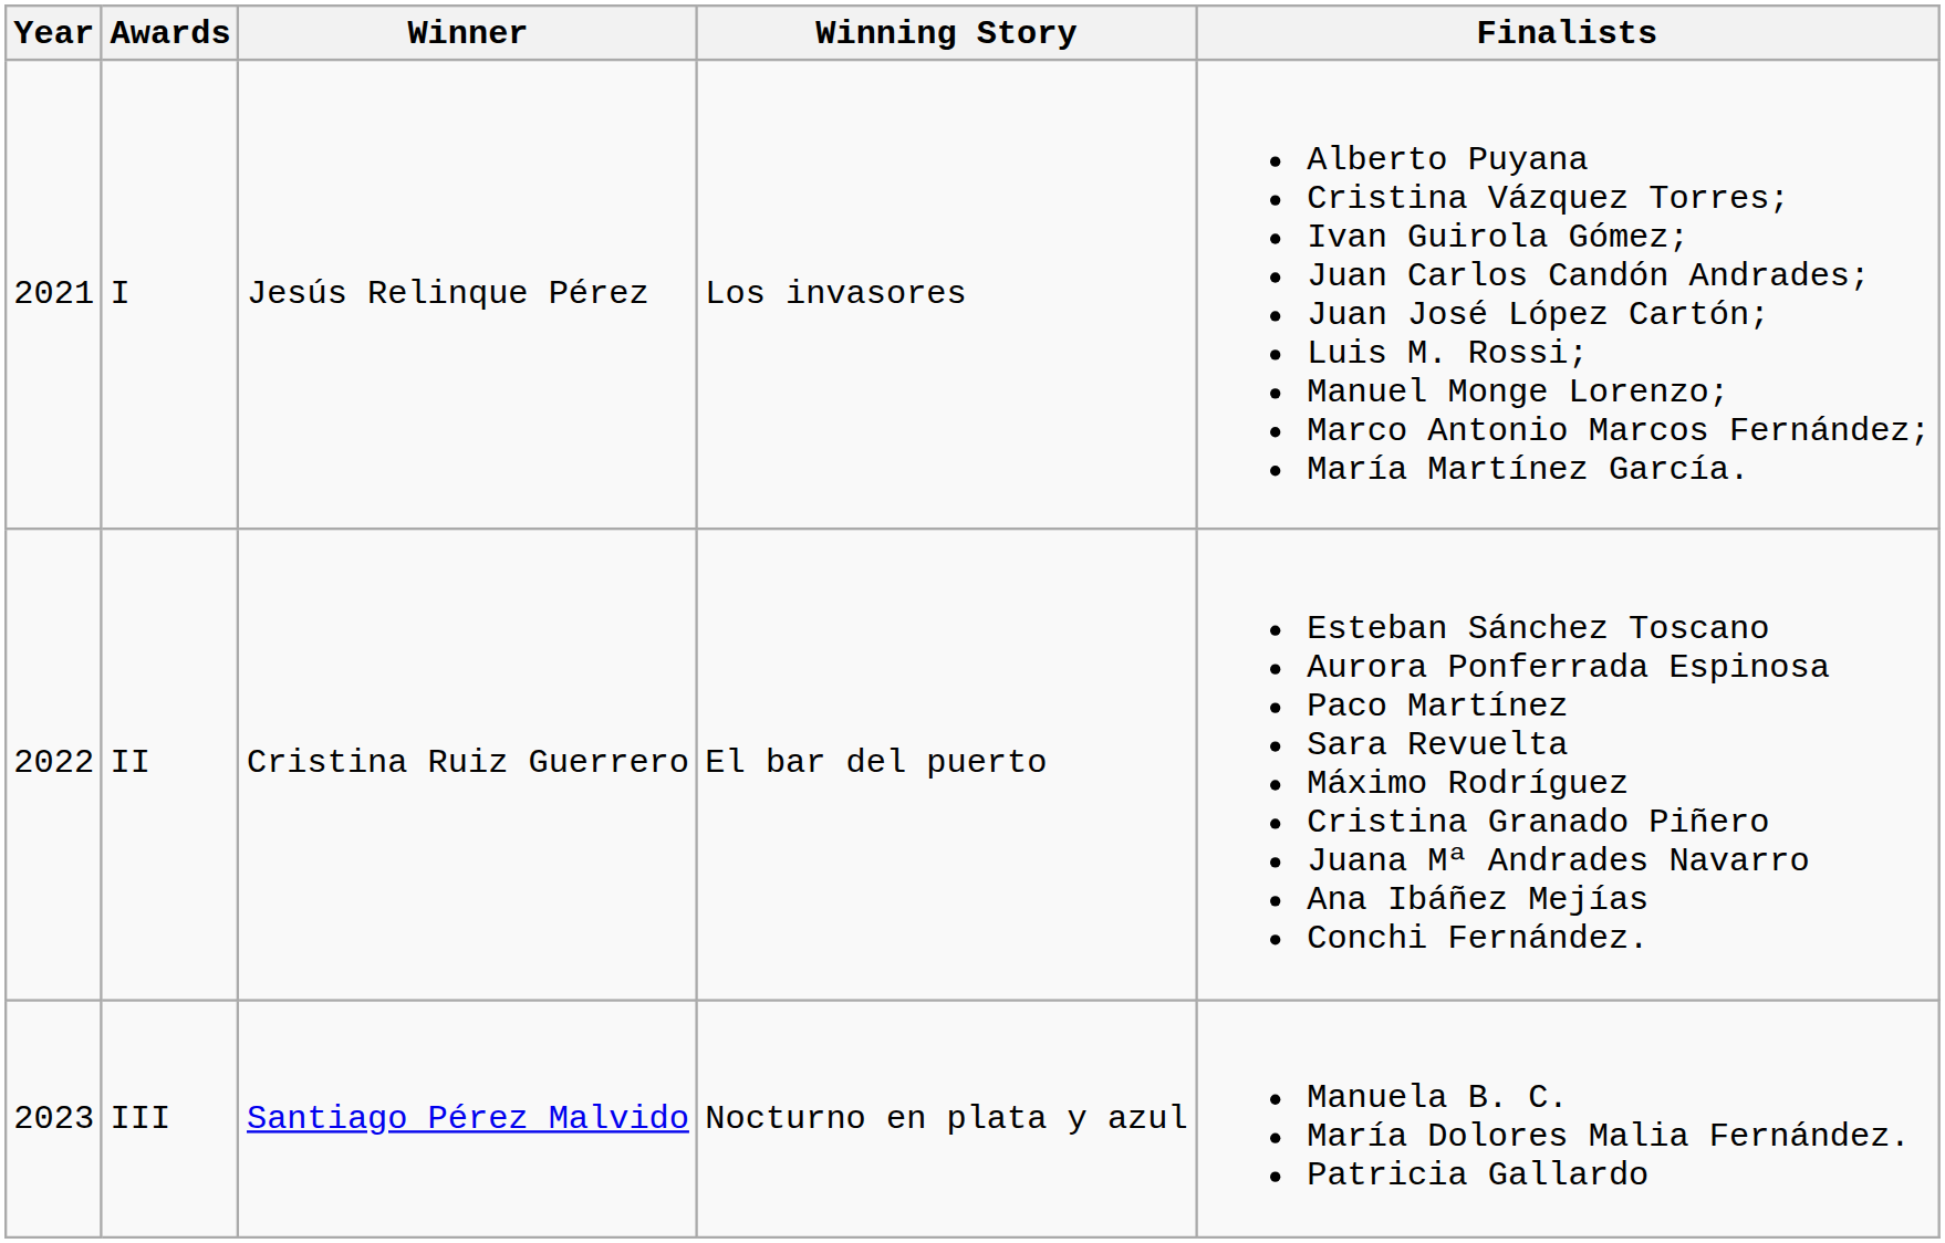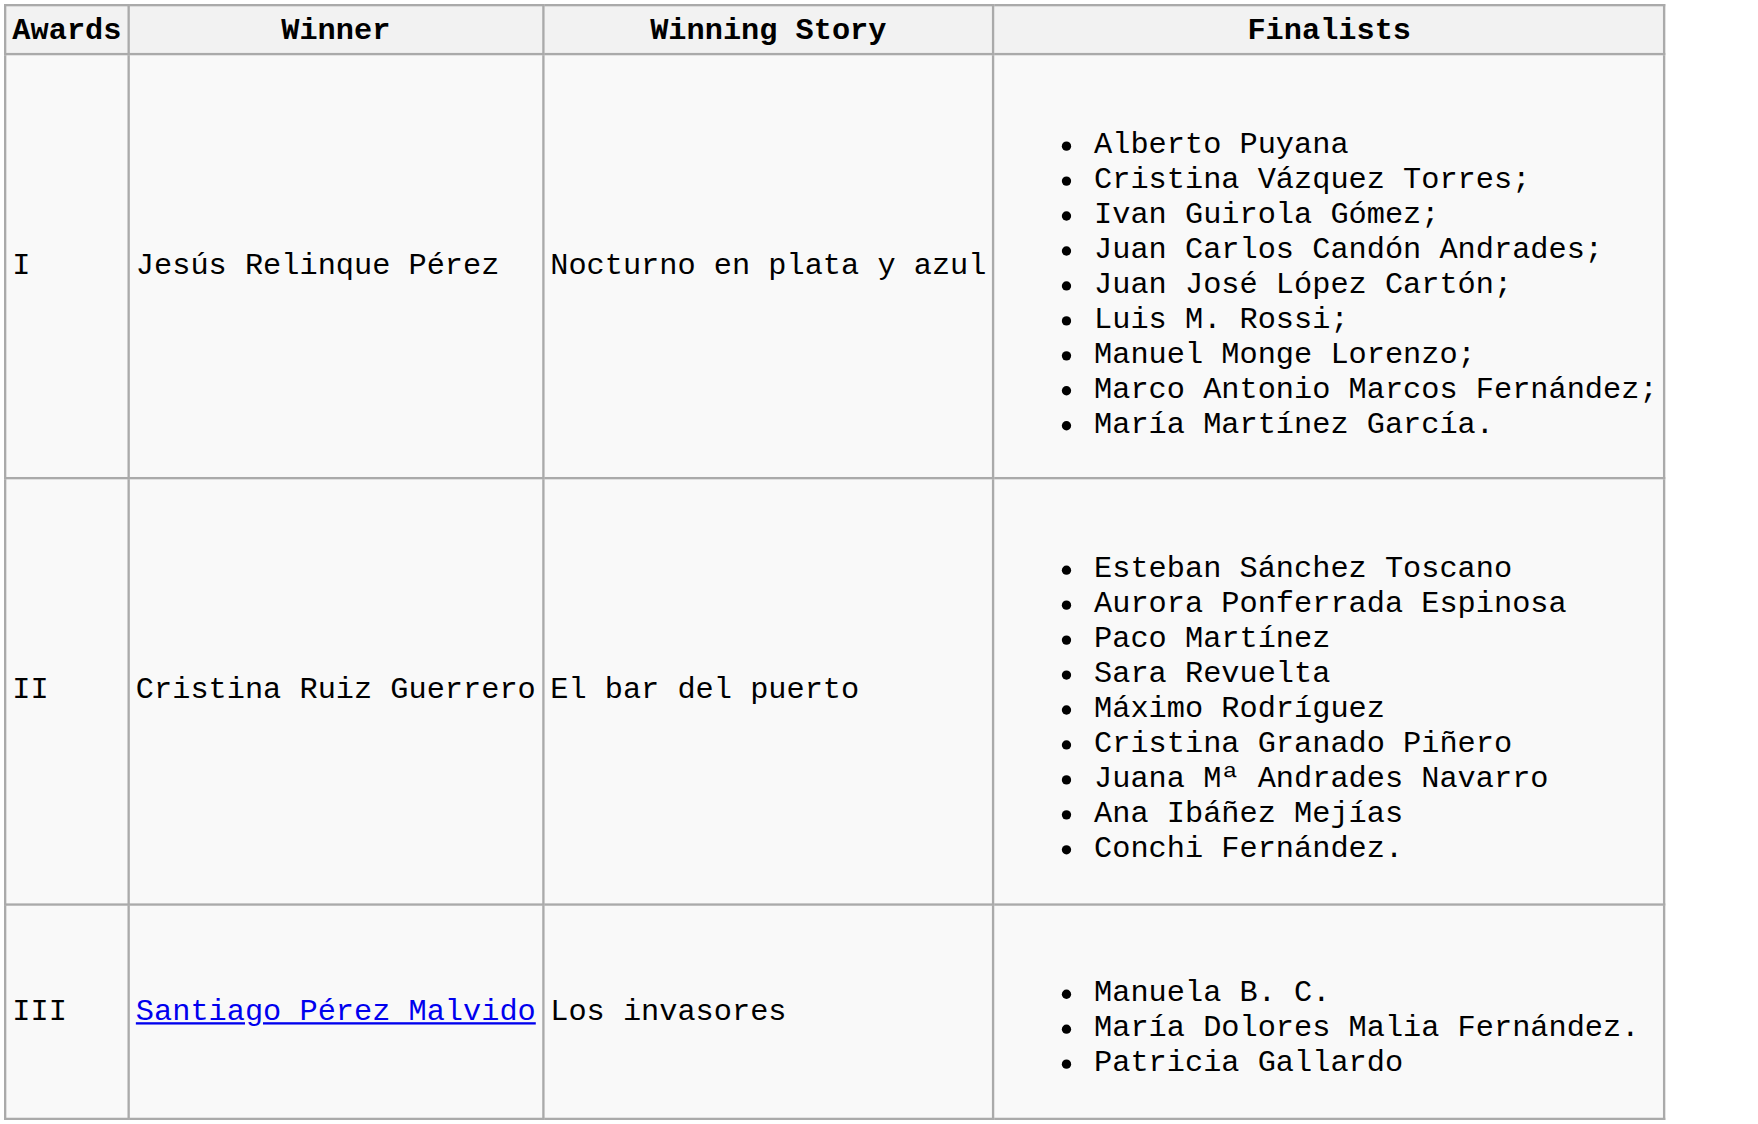 <table class="wikitable">
 <tr>
-<th>Year</th>
 <th>Awards</th>
 <th>Winner</th>
 <th>Winning Story</th>
 <th>Finalists</th>
 </tr>
 <tr>
-<td>2021</td>
 <td>I</td>
 <td>Jesús Relinque Pérez</td>
-<td>Los invasores</td>
+<td>Nocturno en plata y azul</td>
 <td><br><ul><li>Alberto Puyana</li><li>Cristina Vázquez Torres;</li><li>Ivan Guirola Gómez;</li><li>Juan Carlos Candón Andrades;</li><li>Juan José López Cartón;</li><li>Luis M. Rossi;</li><li>Manuel Monge Lorenzo;</li><li>Marco Antonio Marcos Fernández;</li><li>María Martínez García.</li></ul></td>
 </tr>
 <tr>
-<td>2022</td>
 <td>II</td>
 <td>Cristina Ruiz Guerrero</td>
 <td>El bar del puerto</td>
 <td><br><ul><li>Esteban Sánchez Toscano</li><li>Aurora Ponferrada Espinosa</li><li>Paco Martínez</li><li>Sara Revuelta</li><li>Máximo Rodríguez</li><li>Cristina Granado Piñero</li><li>Juana Mª Andrades Navarro</li><li>Ana Ibáñez Mejías</li><li>Conchi Fernández.</li></ul></td>
 </tr>
 <tr>
-<td>2023</td>
 <td>III</td>
 <td><a href='#'>Santiago Pérez Malvido</a></td>
-<td>Nocturno en plata y azul</td>
+<td>Los invasores</td>
 <td><br><ul><li>Manuela B. C.</li><li>María Dolores Malia Fernández.</li><li>Patricia Gallardo</li></ul></td>
 </tr>
 </table>
